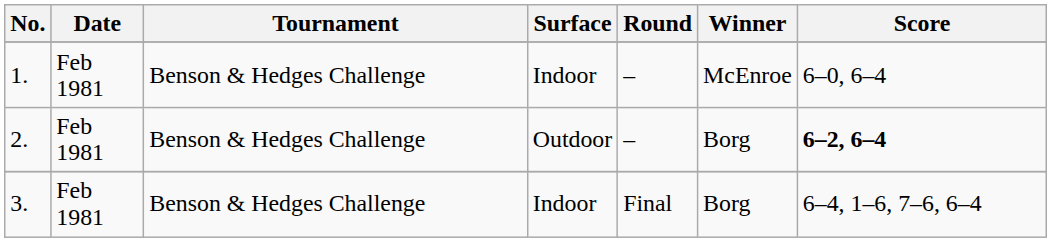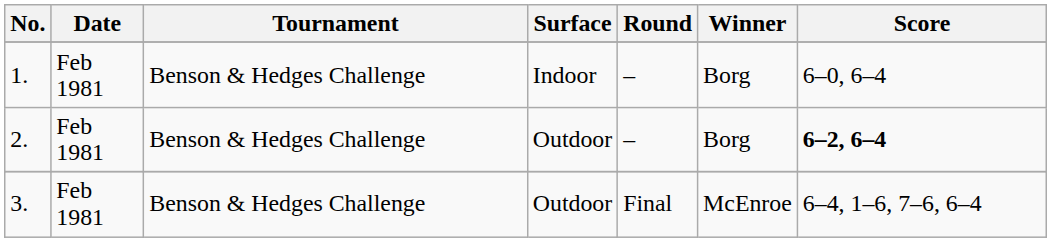 <table class="sortable wikitable">
 <tr>
 <th>No.</th>
 <th style="width:55px">Date</th>
 <th width=250>Tournament</th>
 <th>Surface</th>
 <th>Round</th>
 <th>Winner</th>
 <th width=160 class=unsortable>Score</th>
 </tr>
 <tr>
 </tr>
 <tr>
 <td>1.</td>
 <td>Feb 1981</td>
 <td>Benson & Hedges Challenge</td>
 <td>Indoor</td>
 <td>–</td>
-<td>McEnroe</td>
+<td>Borg</td>
 <td>6–0, 6–4</td>
 </tr>
 <tr>
 <td>2.</td>
 <td>Feb 1981</td>
 <td>Benson & Hedges Challenge</td>
 <td>Outdoor</td>
 <td>–</td>
 <td>Borg</td>
 <td><strong>6–2, 6–4</strong></td>
 </tr>
 <tr>
 </tr>
 <tr>
 <td>3.</td>
 <td>Feb 1981</td>
 <td>Benson & Hedges Challenge </td>
-<td>Indoor</td>
+<td>Outdoor</td>
 <td>Final</td>
-<td>Borg</td>
+<td>McEnroe</td>
 <td>6–4, 1–6, 7–6, 6–4</td>
 </tr>
 </table>
